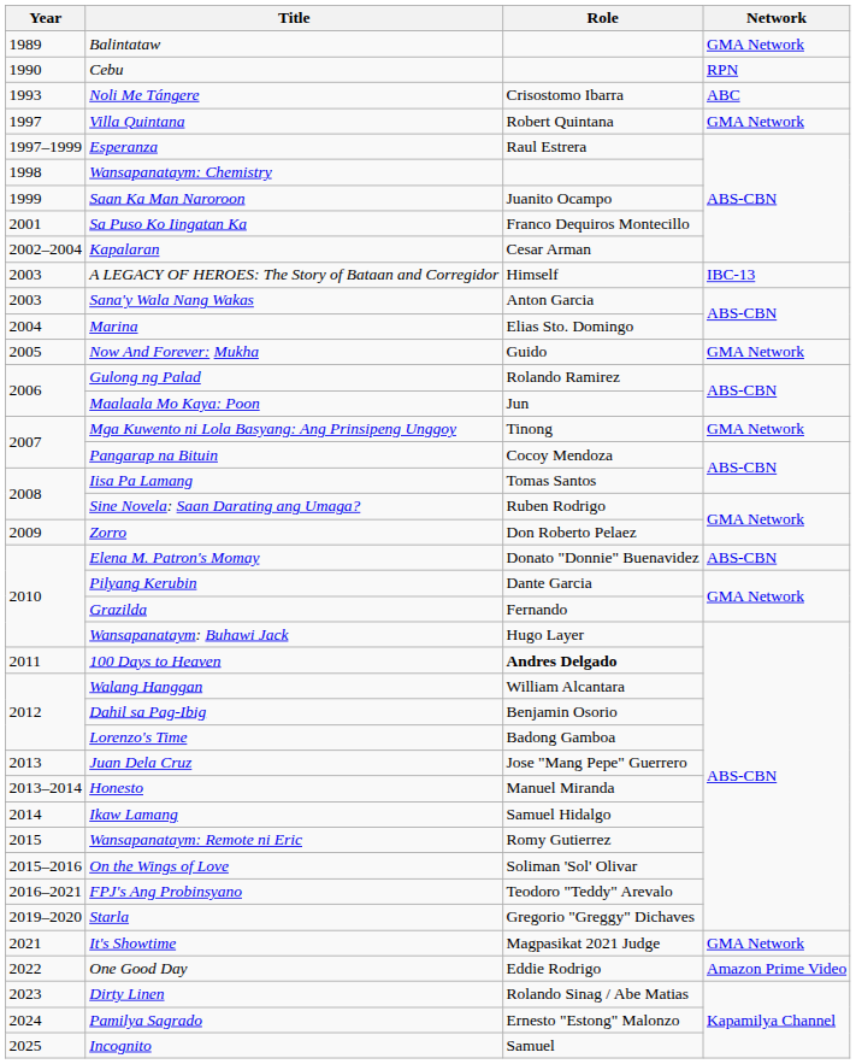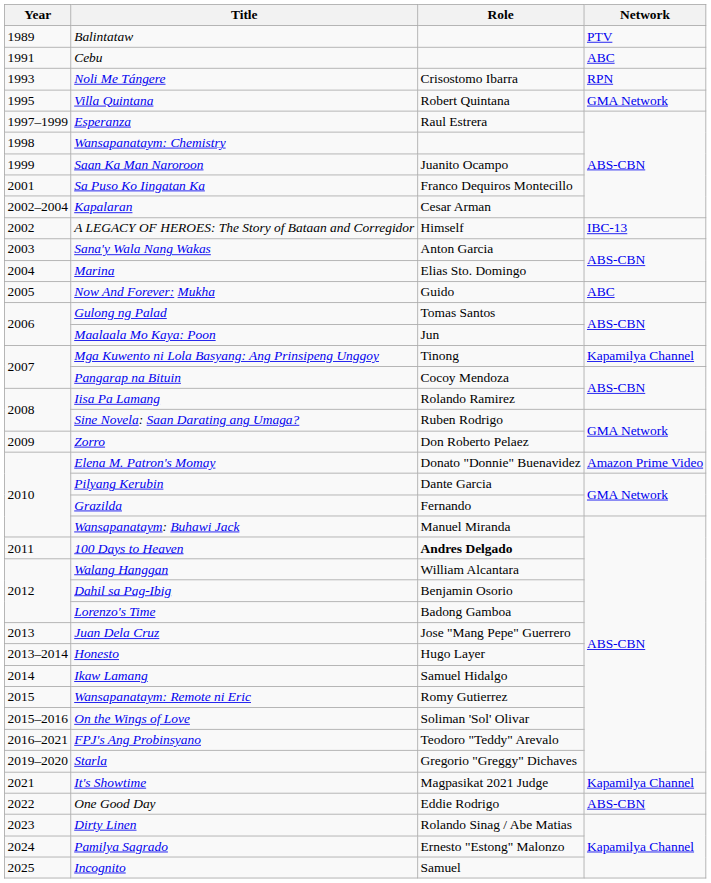 <table class="wikitable">
 <tr>
 <th>Year</th>
 <th>Title</th>
 <th>Role</th>
 <th>Network</th>
 </tr>
 <tr>
 <td>1989</td>
 <td><em>Balintataw</em></td>
 <td></td>
-<td><a href='#'>GMA Network</a></td>
+<td><a href='#'>PTV</a></td>
 </tr>
 <tr>
-<td>1990</td>
+<td>1991</td>
 <td><em>Cebu</em></td>
 <td></td>
-<td><a href='#'>RPN</a></td>
+<td><a href='#'>ABC</a></td>
 </tr>
 <tr>
 <td>1993</td>
 <td><em><a href='#'>Noli Me Tángere</a></em></td>
 <td>Crisostomo Ibarra</td>
-<td><a href='#'>ABC</a></td>
+<td><a href='#'>RPN</a></td>
 </tr>
 <tr>
-<td>1997</td>
+<td>1995</td>
 <td><em><a href='#'>Villa Quintana</a></em></td>
 <td>Robert Quintana</td>
 <td><a href='#'>GMA Network</a></td>
 </tr>
 <tr>
 <td>1997–1999</td>
 <td><em><a href='#'>Esperanza</a></em></td>
 <td>Raul Estrera</td>
 <td rowspan="5"><a href='#'>ABS-CBN</a></td>
 </tr>
 <tr>
 <td>1998</td>
 <td><em><a href='#'>Wansapanataym: Chemistry</a></em></td>
 <td></td>
 </tr>
 <tr>
 <td>1999</td>
 <td><em><a href='#'>Saan Ka Man Naroroon</a></em></td>
 <td>Juanito Ocampo</td>
 </tr>
 <tr>
 <td>2001</td>
 <td><em><a href='#'>Sa Puso Ko Iingatan Ka</a></em></td>
 <td>Franco Dequiros Montecillo</td>
 </tr>
 <tr>
 <td>2002–2004</td>
 <td><em><a href='#'>Kapalaran</a></em></td>
 <td>Cesar Arman</td>
 </tr>
 <tr>
-<td>2003</td>
+<td>2002</td>
 <td><em>A LEGACY OF HEROES: The Story of Bataan and Corregidor</em></td>
 <td>Himself</td>
 <td><a href='#'>IBC-13</a></td>
 </tr>
 <tr>
 <td>2003</td>
 <td><em><a href='#'>Sana'y Wala Nang Wakas</a></em></td>
 <td>Anton Garcia</td>
 <td rowspan="2"><a href='#'>ABS-CBN</a></td>
 </tr>
 <tr>
 <td>2004</td>
 <td><em><a href='#'>Marina</a></em></td>
 <td>Elias Sto. Domingo</td>
 </tr>
 <tr>
 <td>2005</td>
 <td><em><a href='#'>Now And Forever:</a> <a href='#'>Mukha</a></em></td>
 <td>Guido</td>
-<td><a href='#'>GMA Network</a></td>
+<td><a href='#'>ABC</a></td>
 </tr>
 <tr>
 <td rowspan="2">2006</td>
 <td><em><a href='#'>Gulong ng Palad</a></em></td>
-<td>Rolando Ramirez</td>
+<td>Tomas Santos</td>
 <td rowspan="2"><a href='#'>ABS-CBN</a></td>
 </tr>
 <tr>
 <td><em><a href='#'> Maalaala Mo Kaya: Poon</a></em></td>
 <td>Jun</td>
 </tr>
 <tr>
 <td rowspan="2">2007</td>
 <td><em><a href='#'>Mga Kuwento ni Lola Basyang: Ang Prinsipeng Unggoy</a></em></td>
 <td>Tinong</td>
-<td><a href='#'>GMA Network</a></td>
+<td><a href='#'>Kapamilya Channel</a></td>
 </tr>
 <tr>
 <td><em><a href='#'>Pangarap na Bituin</a></em></td>
 <td>Cocoy Mendoza</td>
 <td rowspan="2"><a href='#'>ABS-CBN</a></td>
 </tr>
 <tr>
 <td rowspan="2">2008</td>
 <td><em><a href='#'>Iisa Pa Lamang</a></em></td>
-<td>Tomas Santos</td>
+<td>Rolando Ramirez</td>
 </tr>
 <tr>
 <td><em><a href='#'>Sine Novela</a>: <a href='#'>Saan Darating ang Umaga?</a></em></td>
 <td>Ruben Rodrigo</td>
 <td rowspan="2"><a href='#'>GMA Network</a></td>
 </tr>
 <tr>
 <td>2009</td>
 <td><em><a href='#'>Zorro</a></em></td>
 <td>Don Roberto Pelaez</td>
 </tr>
 <tr>
 <td rowspan="4">2010</td>
 <td><em><a href='#'>Elena M. Patron's Momay</a></em></td>
 <td>Donato "Donnie" Buenavidez</td>
-<td><a href='#'>ABS-CBN</a></td>
+<td><a href='#'>Amazon Prime Video</a></td>
 </tr>
 <tr>
 <td><em><a href='#'>Pilyang Kerubin</a></em></td>
 <td>Dante Garcia</td>
 <td rowspan="2"><a href='#'>GMA Network</a></td>
 </tr>
 <tr>
 <td><em><a href='#'>Grazilda</a></em></td>
 <td>Fernando</td>
 </tr>
 <tr>
 <td><em><a href='#'>Wansapanataym</a>: <a href='#'>Buhawi Jack</a></em></td>
-<td>Hugo Layer</td>
+<td>Manuel Miranda</td>
 <td rowspan="12"><a href='#'>ABS-CBN</a></td>
 </tr>
 <tr>
 <td>2011</td>
 <td><em><a href='#'>100 Days to Heaven</a></em></td>
 <td><strong>Andres Delgado</strong></td>
 </tr>
 <tr>
 <td rowspan="3">2012</td>
 <td><em><a href='#'>Walang Hanggan</a></em></td>
 <td>William Alcantara</td>
 </tr>
 <tr>
 <td><em><a href='#'>Dahil sa Pag-Ibig</a></em></td>
 <td>Benjamin Osorio</td>
 </tr>
 <tr>
 <td><em><a href='#'>Lorenzo's Time</a></em></td>
 <td>Badong Gamboa</td>
 </tr>
 <tr>
 <td>2013</td>
 <td><em><a href='#'>Juan Dela Cruz</a></em></td>
 <td>Jose "Mang Pepe" Guerrero</td>
 </tr>
 <tr>
 <td>2013–2014</td>
 <td><em><a href='#'>Honesto</a></em></td>
-<td>Manuel Miranda</td>
+<td>Hugo Layer</td>
 </tr>
 <tr>
 <td>2014</td>
 <td><em><a href='#'>Ikaw Lamang</a></em></td>
 <td>Samuel Hidalgo</td>
 </tr>
 <tr>
 <td>2015</td>
 <td><em><a href='#'>Wansapanataym: Remote ni Eric</a></em></td>
 <td>Romy Gutierrez</td>
 </tr>
 <tr>
 <td>2015–2016</td>
 <td><em><a href='#'>On the Wings of Love</a></em></td>
 <td>Soliman 'Sol' Olivar</td>
 </tr>
 <tr>
 <td>2016–2021</td>
 <td><em><a href='#'>FPJ's Ang Probinsyano</a></em></td>
 <td>Teodoro "Teddy" Arevalo</td>
 </tr>
 <tr>
 <td>2019–2020</td>
 <td><em><a href='#'>Starla</a></em></td>
 <td>Gregorio "Greggy" Dichaves</td>
 </tr>
 <tr>
 <td>2021</td>
 <td><em><a href='#'>It's Showtime</a></em></td>
 <td>Magpasikat 2021 Judge</td>
-<td><a href='#'>GMA Network</a></td>
+<td><a href='#'>Kapamilya Channel</a></td>
 </tr>
 <tr>
 <td>2022</td>
 <td><em>One Good Day</em></td>
 <td>Eddie Rodrigo</td>
-<td><a href='#'>Amazon Prime Video</a></td>
+<td><a href='#'>ABS-CBN</a></td>
 </tr>
 <tr>
 <td>2023</td>
 <td><em><a href='#'>Dirty Linen</a></em></td>
 <td>Rolando Sinag / Abe Matias</td>
 <td rowspan="3"><a href='#'>Kapamilya Channel</a></td>
 </tr>
 <tr>
 <td>2024</td>
 <td><em><a href='#'>Pamilya Sagrado</a></em></td>
 <td>Ernesto "Estong" Malonzo</td>
 </tr>
 <tr>
 <td>2025</td>
 <td><em><a href='#'>Incognito</a></em></td>
 <td>Samuel</td>
 </tr>
 </table>
